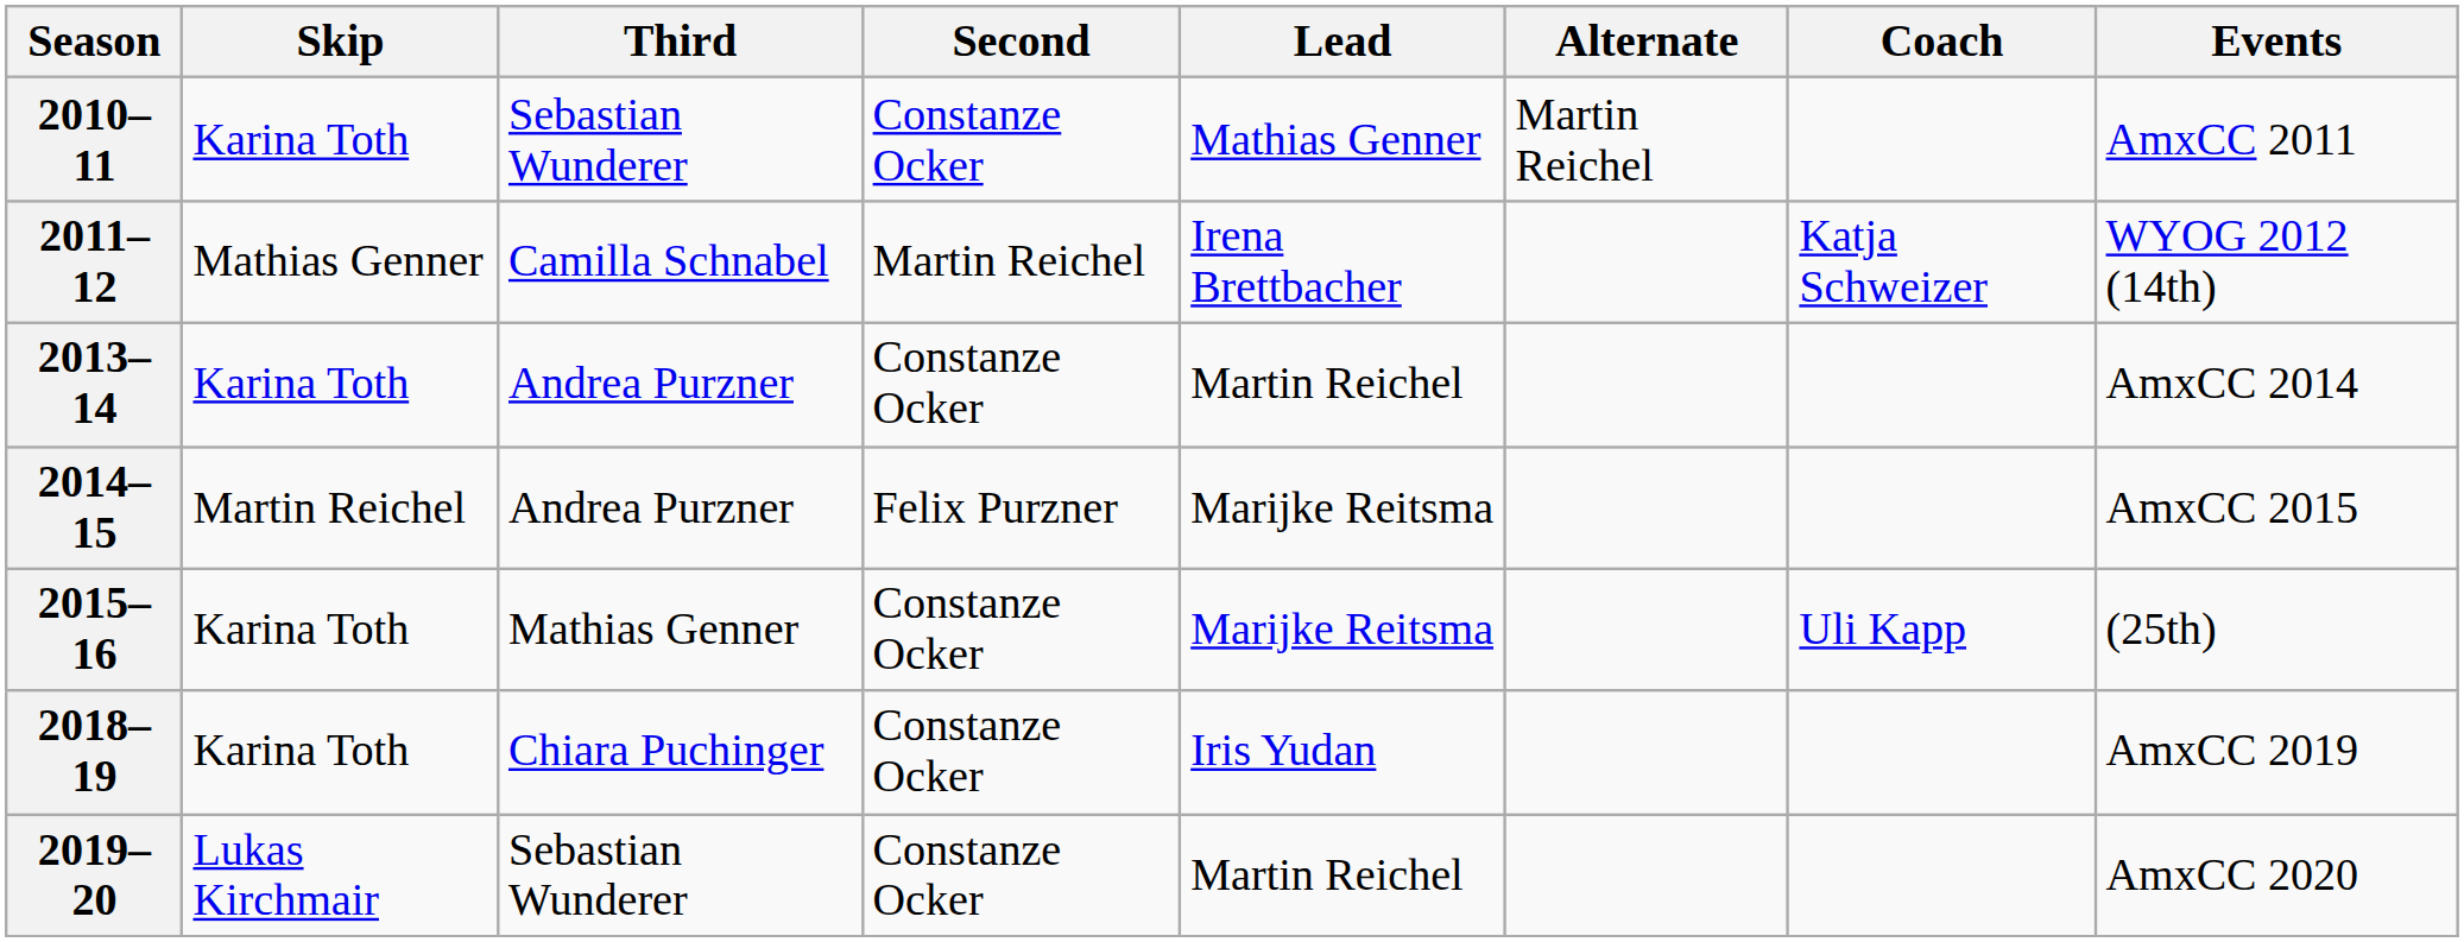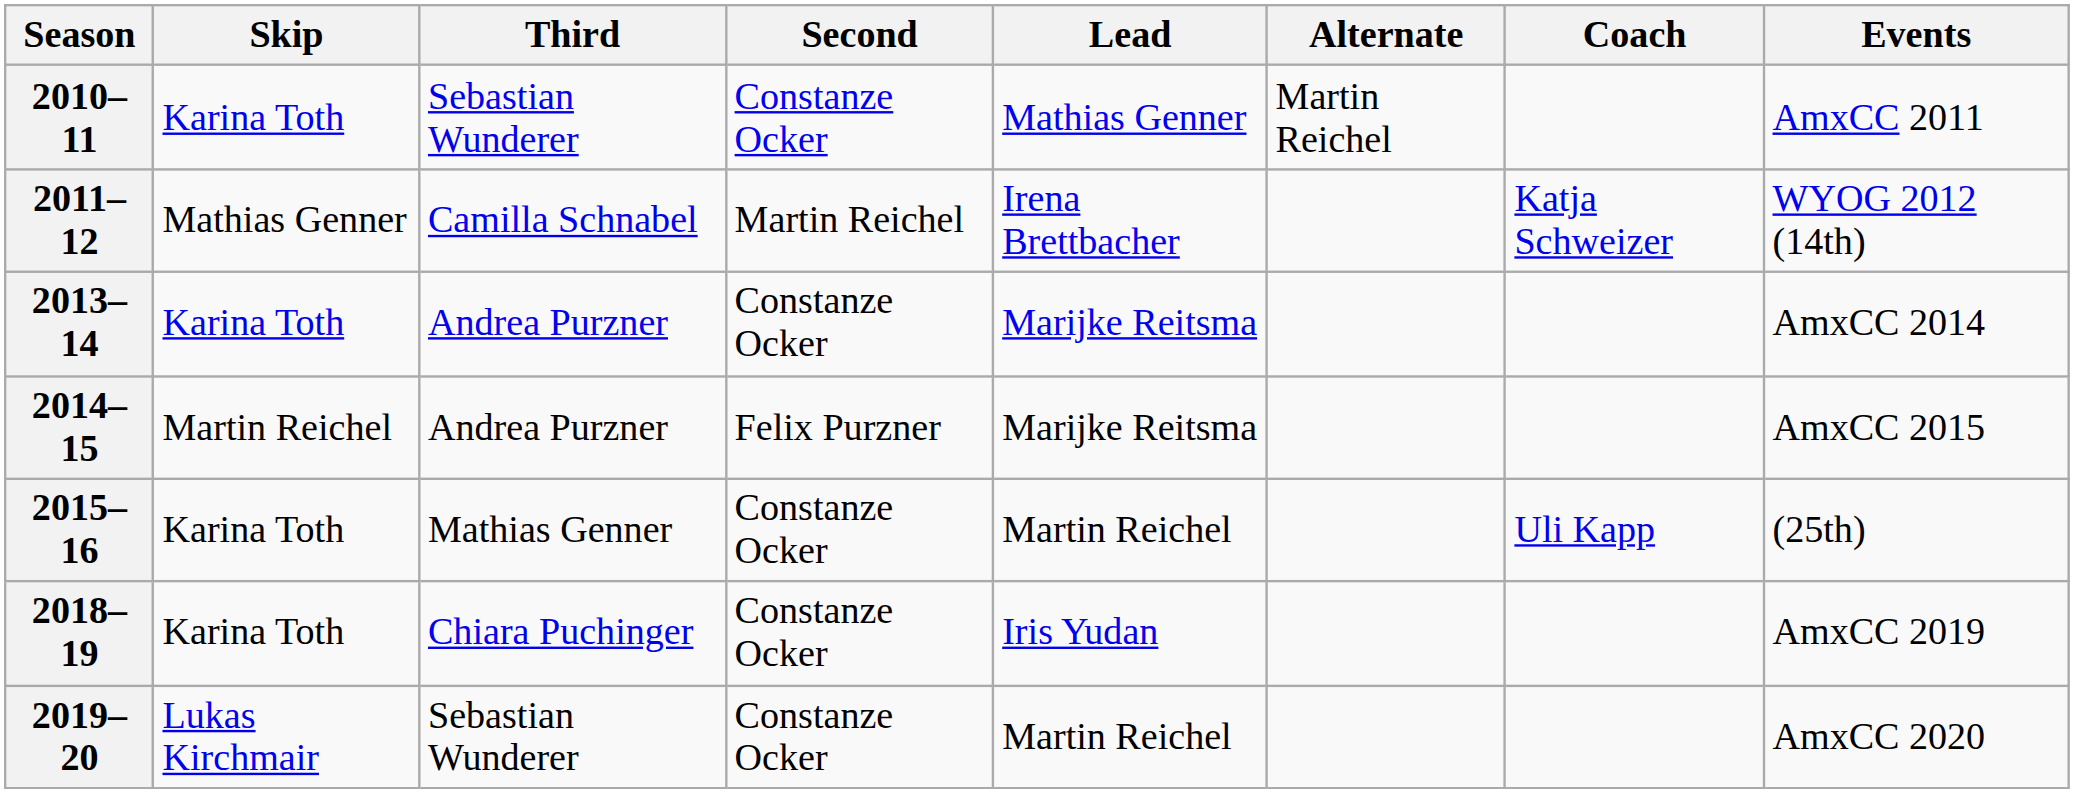 <table class="wikitable">
 <tr>
 <th scope="col">Season</th>
 <th scope="col">Skip</th>
 <th scope="col">Third</th>
 <th scope="col">Second</th>
 <th scope="col">Lead</th>
 <th scope="col">Alternate</th>
 <th scope="col">Coach</th>
 <th scope="col">Events</th>
 </tr>
 <tr>
 <th scope="row">2010–11</th>
 <td><a href='#'>Karina Toth</a></td>
 <td><a href='#'>Sebastian Wunderer</a></td>
 <td><a href='#'>Constanze Ocker</a></td>
 <td><a href='#'>Mathias Genner</a></td>
 <td>Martin Reichel</td>
 <td></td>
 <td><a href='#'>AmxCC</a> 2011 </td>
 </tr>
 <tr>
 <th scope="row">2011–12</th>
 <td>Mathias Genner</td>
 <td><a href='#'>Camilla Schnabel</a></td>
 <td>Martin Reichel</td>
 <td><a href='#'>Irena Brettbacher</a></td>
 <td></td>
 <td><a href='#'>Katja Schweizer</a></td>
 <td><a href='#'>WYOG 2012</a> (14th)</td>
 </tr>
 <tr>
 <th scope="row">2013–14</th>
 <td><a href='#'>Karina Toth</a></td>
 <td><a href='#'>Andrea Purzner</a></td>
 <td>Constanze Ocker</td>
-<td>Martin Reichel</td>
+<td><a href='#'>Marijke Reitsma</a></td>
 <td></td>
 <td></td>
 <td>AmxCC 2014 </td>
 </tr>
 <tr>
 <th scope="row">2014–15</th>
 <td>Martin Reichel</td>
 <td>Andrea Purzner</td>
 <td>Felix Purzner</td>
 <td>Marijke Reitsma</td>
 <td></td>
 <td></td>
 <td>AmxCC 2015 </td>
 </tr>
 <tr>
 <th scope="row">2015–16</th>
 <td>Karina Toth</td>
 <td>Mathias Genner</td>
 <td>Constanze Ocker</td>
-<td><a href='#'>Marijke Reitsma</a></td>
+<td>Martin Reichel</td>
 <td></td>
 <td><a href='#'>Uli Kapp</a></td>
 <td> (25th)</td>
 </tr>
 <tr>
 <th scope="row">2018–19</th>
 <td>Karina Toth</td>
 <td><a href='#'>Chiara Puchinger</a></td>
 <td>Constanze Ocker</td>
 <td><a href='#'>Iris Yudan</a></td>
 <td></td>
 <td></td>
 <td>AmxCC 2019 </td>
 </tr>
 <tr>
 <th scope="row">2019–20</th>
 <td><a href='#'>Lukas Kirchmair</a></td>
 <td>Sebastian Wunderer</td>
 <td>Constanze Ocker</td>
 <td>Martin Reichel</td>
 <td></td>
 <td></td>
 <td>AmxCC 2020 </td>
 </tr>
 </table>
